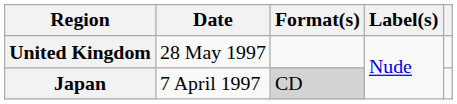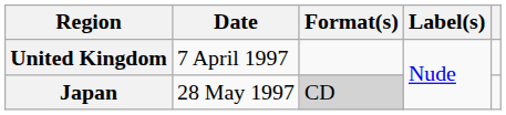 <table class="wikitable plainrowheaders">
 <tr>
 <th scope="col">Region</th>
 <th scope="col">Date</th>
 <th scope="col">Format(s)</th>
 <th scope="col">Label(s)</th>
 <th scope="col"></th>
 </tr>
 <tr>
 <th scope="row">United Kingdom</th>
-<td>28 May 1997</td>
+<td>7 April 1997</td>
 <td></td>
 <td rowspan="2"><a href='#'>Nude</a></td>
 <td></td>
 </tr>
 <tr>
 <th scope="row">Japan</th>
-<td>7 April 1997</td>
+<td>28 May 1997</td>
 <td style="background: lightgrey;">CD</td>
 <td></td>
 </tr>
 </table>
